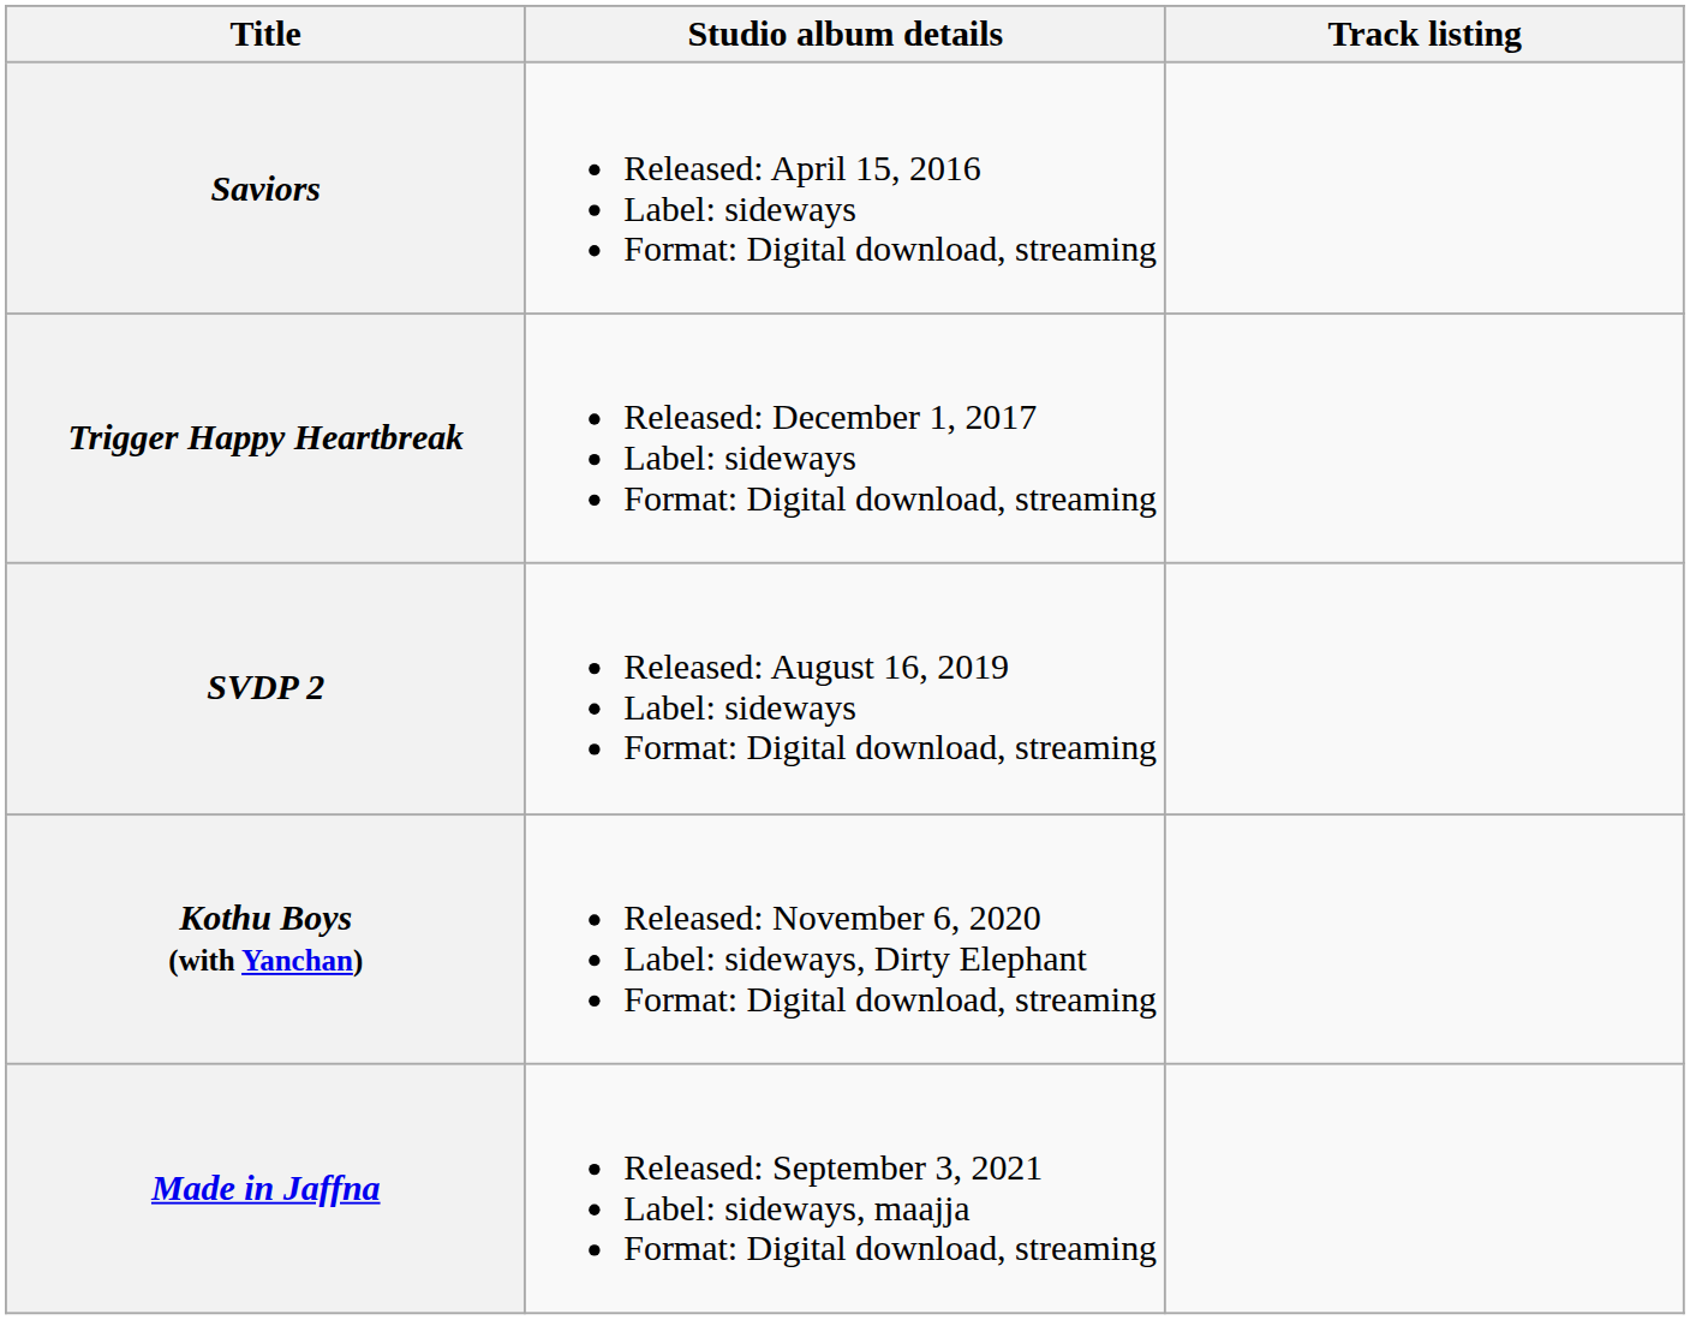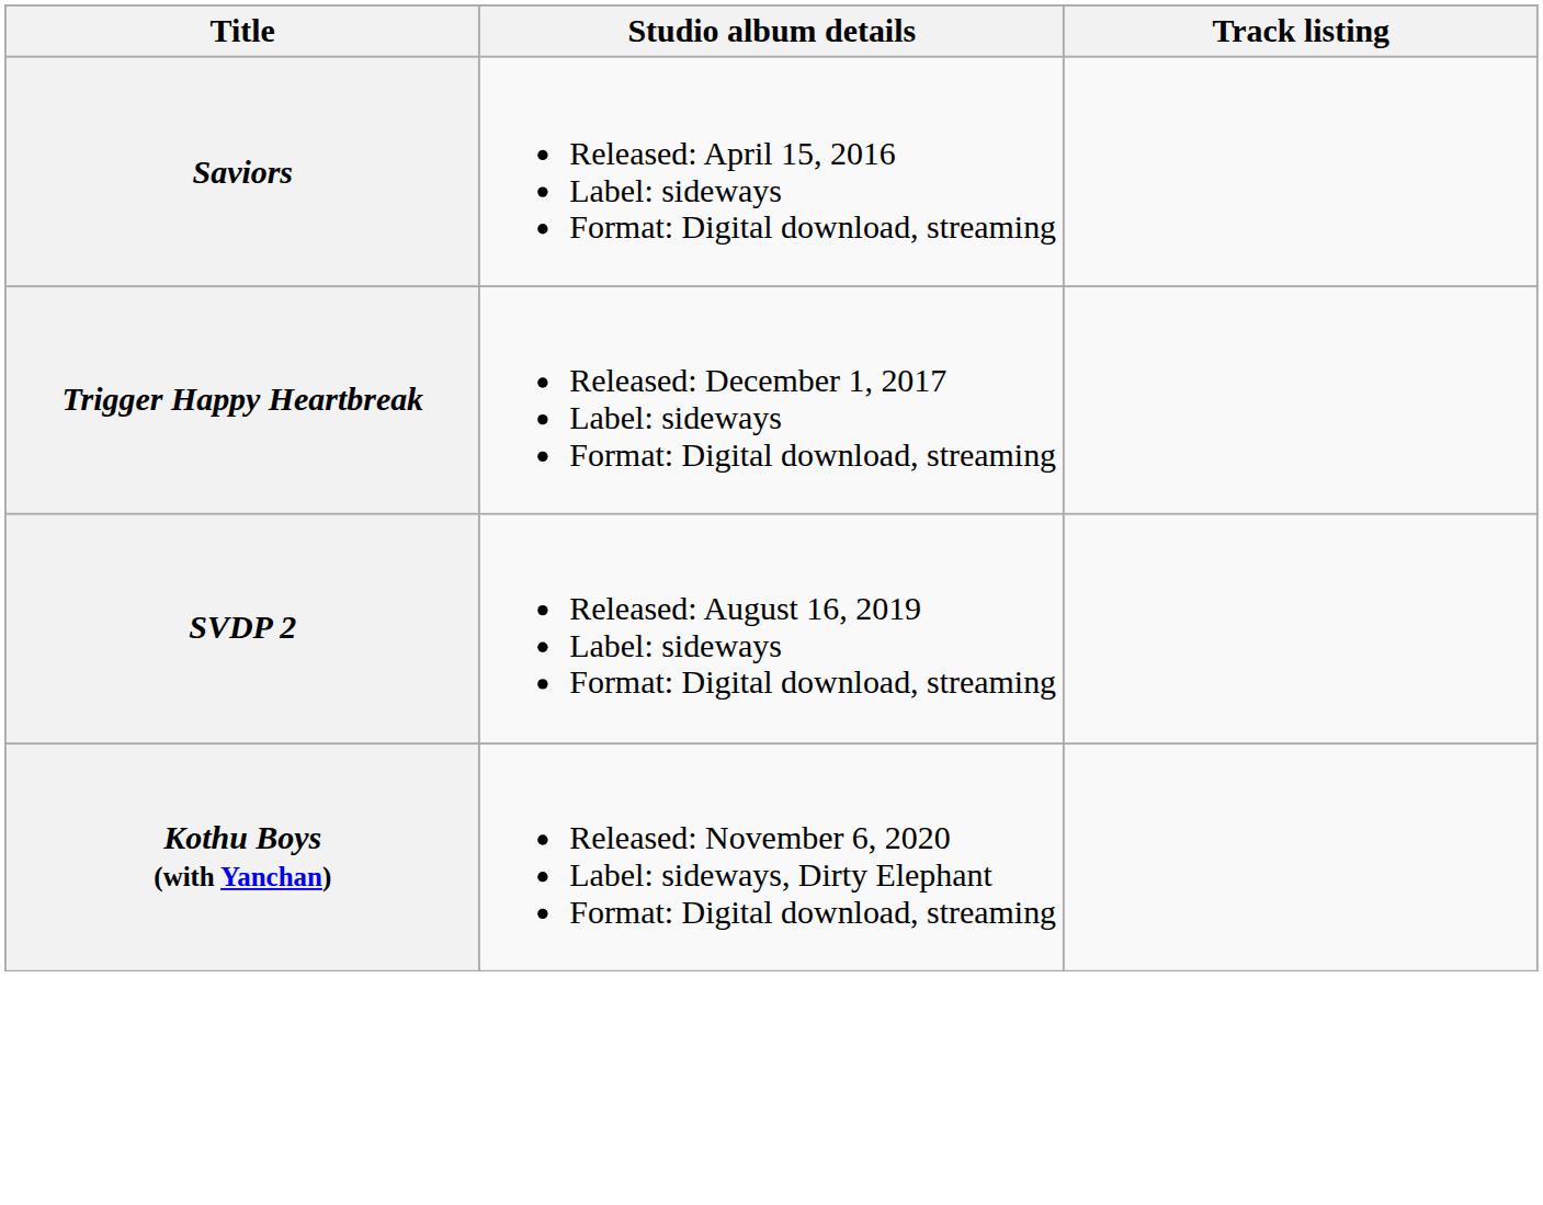 <table class="wikitable plainrowheaders">
 <tr>
 <th scope="col" style="width:14em;">Title</th>
 <th scope="col">Studio album details</th>
 <th scope="col" style="width:14em;">Track listing</th>
 </tr>
 <tr>
 <th scope="row"><em>Saviors</em></th>
 <td><br><ul><li>Released: April 15, 2016</li><li>Label: sideways</li><li>Format: Digital download, streaming</li></ul></td>
 <td></td>
 </tr>
 <tr>
 <th scope="row"><em>Trigger Happy Heartbreak</em></th>
 <td><br><ul><li>Released: December 1, 2017</li><li>Label: sideways</li><li>Format: Digital download, streaming</li></ul></td>
 <td></td>
 </tr>
 <tr>
 <th scope="row"><em>SVDP 2</em></th>
 <td><br><ul><li>Released: August 16, 2019</li><li>Label: sideways</li><li>Format: Digital download, streaming</li></ul></td>
 <td></td>
 </tr>
 <tr>
 <th scope="row"><em>Kothu Boys</em> <br> <small>(with <a href='#'>Yanchan</a>)</small></th>
 <td><br><ul><li>Released: November 6, 2020</li><li>Label: sideways, Dirty Elephant</li><li>Format: Digital download, streaming</li></ul></td>
 <td></td>
 </tr>
-<tr>
-<th scope="row"><em><a href='#'>Made in Jaffna</a></em></th>
-<td><br><ul><li>Released: September 3, 2021</li><li>Label: sideways, maajja</li><li>Format: Digital download, streaming</li></ul></td>
-<td></td>
-</tr>
 </table>
